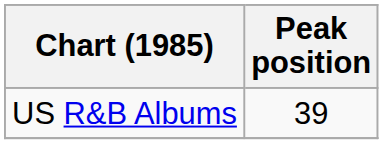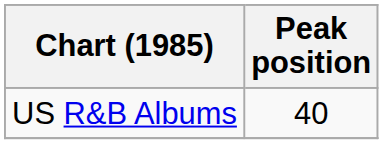 <table class="wikitable sortable">
 <tr>
 <th>Chart (1985)</th>
 <th>Peak<br>position</th>
 </tr>
 <tr>
 <td>US <a href='#'>R&B Albums</a></td>
-<td style="text-align:center;">39</td>
+<td style="text-align:center;">40</td>
 </tr>
 <tr>
 </tr>
 </table>
